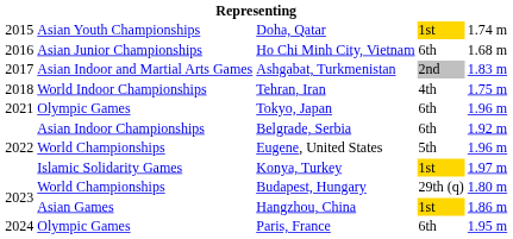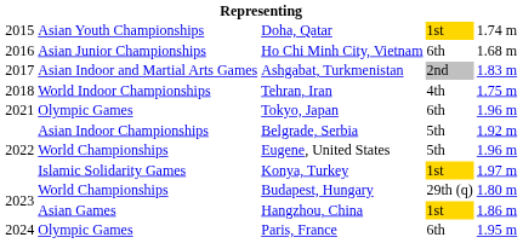 <table>
 <tr>
 <th colspan="5">Representing </th>
 </tr>
 <tr>
 <td>2015</td>
 <td><a href='#'>Asian Youth Championships</a></td>
 <td><a href='#'>Doha, Qatar</a></td>
 <td bgcolor=gold>1st</td>
 <td>1.74 m</td>
 </tr>
 <tr>
 <td>2016</td>
 <td><a href='#'>Asian Junior Championships</a></td>
 <td><a href='#'>Ho Chi Minh City, Vietnam</a></td>
 <td>6th</td>
 <td>1.68 m</td>
 </tr>
 <tr>
 <td>2017</td>
 <td><a href='#'>Asian Indoor and Martial Arts Games</a></td>
 <td><a href='#'>Ashgabat, Turkmenistan</a></td>
 <td bgcolor=silver>2nd</td>
 <td><a href='#'>1.83 m</a></td>
 </tr>
 <tr>
 <td>2018</td>
 <td><a href='#'>World Indoor Championships</a></td>
 <td><a href='#'>Tehran, Iran</a></td>
 <td>4th</td>
 <td><a href='#'>1.75 m</a></td>
 </tr>
 <tr>
 <td>2021</td>
 <td><a href='#'>Olympic Games</a></td>
 <td><a href='#'>Tokyo, Japan</a></td>
 <td>6th</td>
 <td><a href='#'>1.96 m</a></td>
 </tr>
 <tr>
 <td rowspan=3>2022</td>
 <td><a href='#'>Asian Indoor Championships</a></td>
 <td><a href='#'>Belgrade, Serbia</a></td>
-<td>6th</td>
+<td>5th</td>
 <td><a href='#'>1.92 m</a></td>
 </tr>
 <tr>
 <td><a href='#'>World Championships</a></td>
 <td><a href='#'>Eugene</a>, United States</td>
 <td>5th</td>
 <td><a href='#'>1.96 m</a></td>
 </tr>
 <tr>
 <td><a href='#'>Islamic Solidarity Games</a></td>
 <td><a href='#'>Konya, Turkey</a></td>
 <td bgcolor=gold>1st</td>
 <td><a href='#'>1.97 m</a></td>
 </tr>
 <tr>
 <td rowspan=2>2023</td>
 <td><a href='#'>World Championships</a></td>
 <td><a href='#'>Budapest, Hungary</a></td>
 <td>29th (q)</td>
 <td><a href='#'>1.80 m</a></td>
 </tr>
 <tr>
 <td><a href='#'>Asian Games</a></td>
 <td><a href='#'>Hangzhou, China</a></td>
 <td bgcolor=gold>1st</td>
 <td><a href='#'>1.86 m</a></td>
 </tr>
 <tr>
 <td>2024</td>
 <td><a href='#'>Olympic Games</a></td>
 <td><a href='#'>Paris, France</a></td>
 <td>6th</td>
 <td><a href='#'>1.95 m</a></td>
 </tr>
 </table>
